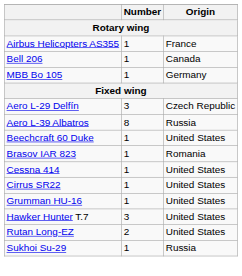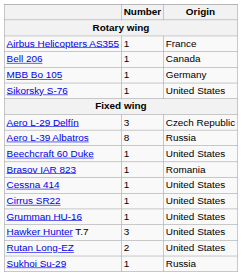 <table class="wikitable">
 <tr>
 </tr>
 <tr>
 <th></th>
 <th>Number</th>
 <th>Origin</th>
 </tr>
 <tr>
 <th colspan="3">Rotary wing</th>
 </tr>
 <tr>
 <td><a href='#'>Airbus Helicopters AS355</a></td>
 <td>1</td>
 <td>France</td>
 </tr>
 <tr>
 <td><a href='#'>Bell 206</a></td>
 <td>1</td>
 <td>Canada</td>
 </tr>
 <tr>
 <td><a href='#'>MBB Bo 105</a></td>
 <td>1</td>
 <td>Germany</td>
+</tr>
+<tr>
+<td><a href='#'>Sikorsky S-76</a></td>
+<td>1</td>
+<td>United States</td>
 </tr>
 <tr>
 <th colspan="3">Fixed wing</th>
 </tr>
 <tr>
 <td><a href='#'>Aero L-29 Delfín</a></td>
 <td>3</td>
 <td>Czech Republic</td>
 </tr>
 <tr>
 <td><a href='#'>Aero L-39 Albatros</a></td>
 <td>8</td>
 <td>Russia</td>
 </tr>
 <tr>
 <td><a href='#'>Beechcraft 60 Duke</a></td>
 <td>1</td>
 <td>United States</td>
 </tr>
 <tr>
 <td><a href='#'>Brasov IAR 823</a></td>
 <td>1</td>
 <td>Romania</td>
 </tr>
 <tr>
 <td><a href='#'>Cessna 414</a></td>
 <td>1</td>
 <td>United States</td>
 </tr>
 <tr>
 <td><a href='#'>Cirrus SR22</a></td>
 <td>1</td>
 <td>United States</td>
 </tr>
 <tr>
 <td><a href='#'>Grumman HU-16</a></td>
 <td>1</td>
 <td>United States</td>
 </tr>
 <tr>
 <td><a href='#'>Hawker Hunter</a> T.7</td>
 <td>3</td>
 <td>United States</td>
 </tr>
 <tr>
 <td><a href='#'>Rutan Long-EZ</a></td>
 <td>2</td>
 <td>United States</td>
 </tr>
 <tr>
 <td><a href='#'>Sukhoi Su-29</a></td>
 <td>1</td>
 <td>Russia</td>
 </tr>
 </table>
